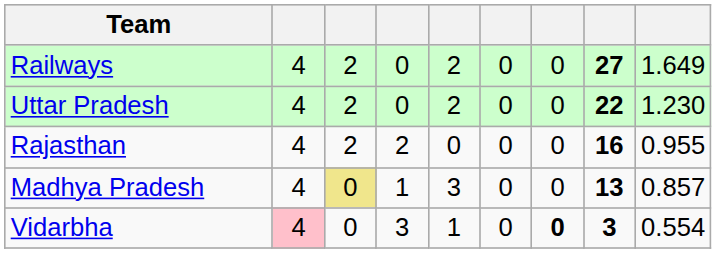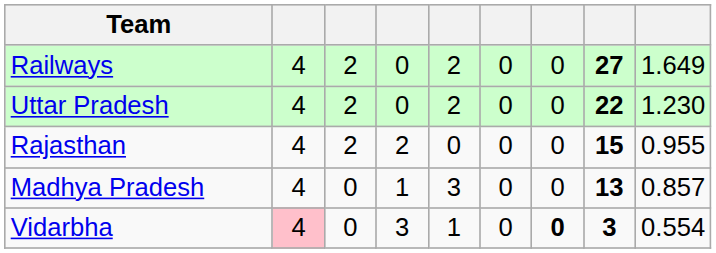 <table class="wikitable" style="text-align:center">
 <tr>
 <th style="width:160px">Team</th>
 <th style="width:25px"></th>
 <th style="width:25px"></th>
 <th style="width:25px"></th>
 <th style="width:25px"></th>
 <th style="width:25px"></th>
 <th style="width:25px"></th>
 <th style="width:25px"></th>
 <th style="width:25px;"></th>
 </tr>
 <tr style="background:#cfc;">
 <td style="text-align:left"><a href='#'>Railways</a></td>
 <td>4</td>
 <td>2</td>
 <td>0</td>
 <td>2</td>
 <td>0</td>
 <td>0</td>
 <td><strong>27</strong></td>
 <td>1.649</td>
 </tr>
 <tr style="background:#cfc;">
 <td style="text-align:left"><a href='#'>Uttar Pradesh</a></td>
 <td>4</td>
 <td>2</td>
 <td>0</td>
 <td>2</td>
 <td>0</td>
 <td>0</td>
 <td><strong>22</strong></td>
 <td>1.230</td>
 </tr>
 <tr>
 <td style="text-align:left"><a href='#'>Rajasthan</a></td>
 <td>4</td>
 <td>2</td>
 <td>2</td>
 <td>0</td>
 <td>0</td>
 <td>0</td>
-<td><strong>16</strong></td>
+<td><strong>15</strong></td>
 <td>0.955</td>
 </tr>
 <tr>
 <td style="text-align:left"><a href='#'>Madhya Pradesh</a></td>
 <td>4</td>
-<td style="background: khaki;">0</td>
+<td>0</td>
 <td>1</td>
 <td>3</td>
 <td>0</td>
 <td>0</td>
 <td><strong>13</strong></td>
 <td>0.857</td>
 </tr>
 <tr>
 <td style="text-align:left"><a href='#'>Vidarbha</a></td>
 <td style="background: pink;">4</td>
 <td>0</td>
 <td>3</td>
 <td>1</td>
 <td>0</td>
 <td><strong>0</strong></td>
 <td><strong>3</strong></td>
 <td>0.554</td>
 </tr>
 </table>
